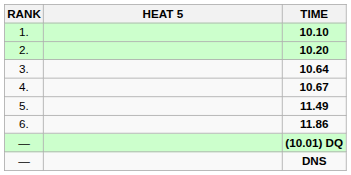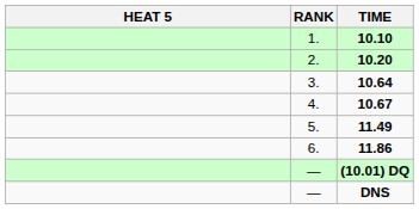 <table class="wikitable" style="border-collapse: collapse; font-size: 90%;">
 <tr>
+<th style="width: 20em">HEAT 5</th>
 <th>RANK</th>
-<th style="width: 20em">HEAT 5</th>
 <th style="width: 5em">TIME</th>
 </tr>
 <tr style="background:#ccffcc;">
+<td></td>
 <td align="center">1.</td>
-<td></td>
 <td align="center"><strong>10.10</strong></td>
 </tr>
 <tr style="background:#ccffcc;">
+<td></td>
 <td align="center">2.</td>
-<td></td>
 <td align="center"><strong>10.20</strong></td>
 </tr>
 <tr>
+<td></td>
 <td align="center">3.</td>
-<td></td>
 <td align="center"><strong>10.64</strong></td>
 </tr>
 <tr>
+<td></td>
 <td align="center">4.</td>
-<td></td>
 <td align="center"><strong>10.67</strong></td>
 </tr>
 <tr>
+<td></td>
 <td align="center">5.</td>
-<td></td>
 <td align="center"><strong>11.49</strong></td>
 </tr>
 <tr>
+<td></td>
 <td align="center">6.</td>
-<td></td>
 <td align="center"><strong>11.86</strong></td>
 </tr>
 <tr style="background:#ccffcc;">
+<td></td>
 <td align="center">—</td>
-<td></td>
 <td align="center"><strong>(10.01) DQ</strong></td>
 </tr>
 <tr>
+<td></td>
 <td align="center">—</td>
-<td></td>
 <td align="center"><strong>DNS</strong></td>
 </tr>
 </table>
